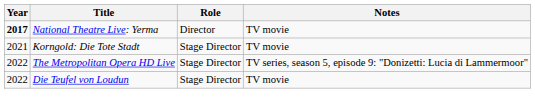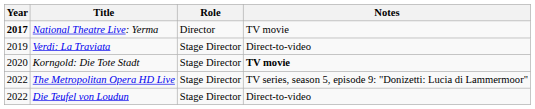 <table class=wikitable>
 <tr>
 <th>Year</th>
 <th>Title</th>
 <th>Role</th>
 <th>Notes</th>
 </tr>
 <tr>
 <td><strong>2017</strong></td>
 <td><em><a href='#'>National Theatre Live</a>: Yerma</em></td>
 <td>Director</td>
 <td>TV movie</td>
 </tr>
 <tr>
-<td>2021</td>
+<td>2019</td>
+<td><em><a href='#'>Verdi: La Traviata</a></em></td>
+<td>Stage Director</td>
+<td>Direct-to-video</td>
+</tr>
+<tr>
+<td>2020</td>
 <td><em>Korngold: Die Tote Stadt</em></td>
 <td>Stage Director</td>
-<td>TV movie</td>
+<td><strong>TV movie</strong></td>
 </tr>
 <tr>
 <td>2022</td>
 <td><em><a href='#'>The Metropolitan Opera HD Live</a></em></td>
 <td>Stage Director</td>
 <td>TV series, season 5, episode 9: "Donizetti: Lucia di Lammermoor"</td>
 </tr>
 <tr>
 <td>2022</td>
 <td><em><a href='#'>Die Teufel von Loudun</a></em></td>
 <td>Stage Director</td>
-<td>TV movie</td>
+<td>Direct-to-video</td>
 </tr>
 </table>
